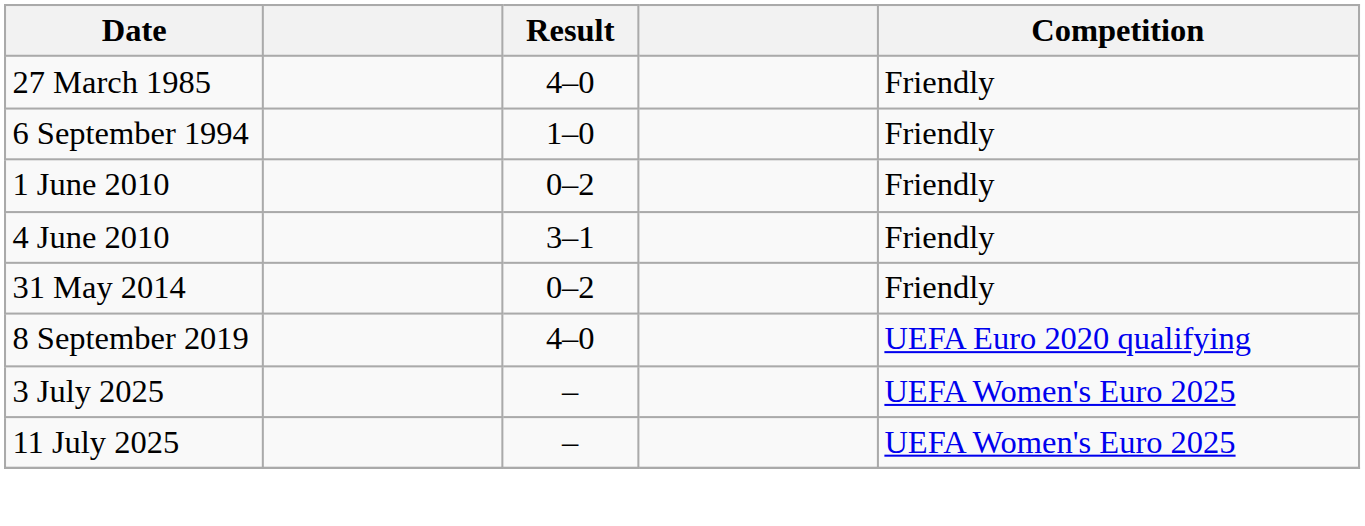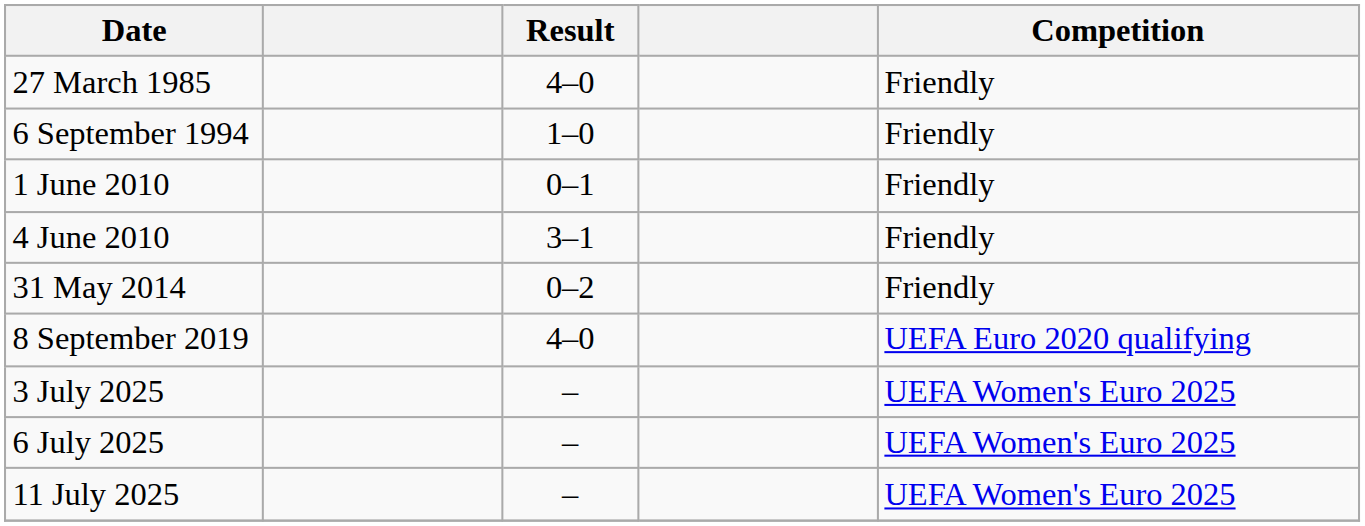 <table class="wikitable">
 <tr>
 <th width=120>Date</th>
 <th width=110></th>
 <th width=60>Result</th>
 <th width=110></th>
 <th width=230>Competition</th>
 </tr>
 <tr>
 <td>27 March 1985</td>
 <td align=right></td>
 <td align=center>4–0</td>
 <td></td>
 <td>Friendly</td>
 </tr>
 <tr>
 <td>6 September 1994</td>
 <td align=right></td>
 <td align=center>1–0</td>
 <td></td>
 <td>Friendly</td>
 </tr>
 <tr>
 <td>1 June 2010</td>
 <td align=right></td>
-<td align=center>0–2</td>
+<td align=center>0–1</td>
 <td></td>
 <td>Friendly</td>
 </tr>
 <tr>
 <td>4 June 2010</td>
 <td align=right></td>
 <td align=center>3–1</td>
 <td></td>
 <td>Friendly</td>
 </tr>
 <tr>
 <td>31 May 2014</td>
 <td align=right></td>
 <td align=center>0–2</td>
 <td></td>
 <td>Friendly</td>
 </tr>
 <tr>
 <td>8 September 2019</td>
 <td align=right></td>
 <td align=center>4–0</td>
 <td></td>
 <td><a href='#'>UEFA Euro 2020 qualifying</a></td>
 </tr>
 <tr>
 <td>3 July 2025</td>
 <td align=right></td>
 <td align=center>–</td>
 <td></td>
 <td><a href='#'>UEFA Women's Euro 2025</a></td>
 </tr>
 <tr>
+<td>6 July 2025</td>
+<td align=right></td>
+<td align=center>–</td>
+<td></td>
+<td><a href='#'>UEFA Women's Euro 2025</a></td>
+</tr>
+<tr>
 <td>11 July 2025</td>
 <td align=right></td>
 <td align=center>–</td>
 <td></td>
 <td><a href='#'>UEFA Women's Euro 2025</a></td>
 </tr>
 <tr>
 </tr>
 </table>
